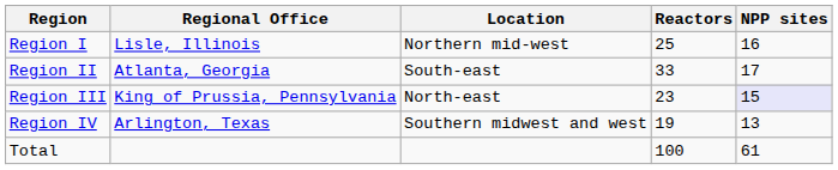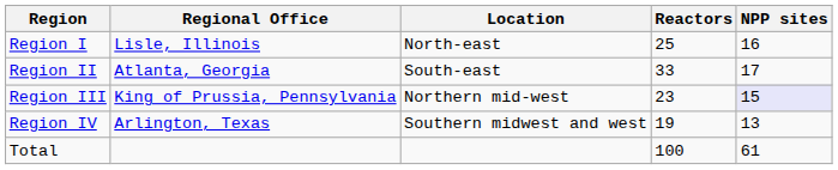 <table class="wikitable">
 <tr>
 <th>Region</th>
 <th>Regional Office</th>
 <th>Location</th>
 <th>Reactors</th>
 <th>NPP sites</th>
 </tr>
 <tr>
 <td><a href='#'>Region I</a></td>
 <td><a href='#'>Lisle, Illinois</a></td>
-<td>Northern mid-west</td>
+<td>North-east</td>
 <td>25</td>
 <td>16</td>
 </tr>
 <tr>
 <td><a href='#'>Region II</a></td>
 <td><a href='#'>Atlanta, Georgia</a></td>
 <td>South-east</td>
 <td>33</td>
 <td>17</td>
 </tr>
 <tr>
 <td><a href='#'>Region III</a></td>
 <td><a href='#'>King of Prussia, Pennsylvania</a></td>
-<td>North-east</td>
+<td>Northern mid-west</td>
 <td>23</td>
 <td style="background: lavender;">15</td>
 </tr>
 <tr>
 <td><a href='#'>Region IV</a></td>
 <td><a href='#'>Arlington, Texas</a></td>
 <td>Southern midwest and west</td>
 <td>19</td>
 <td>13</td>
 </tr>
 <tr>
 <td>Total</td>
 <td></td>
 <td></td>
 <td>100</td>
 <td>61</td>
 </tr>
 </table>
